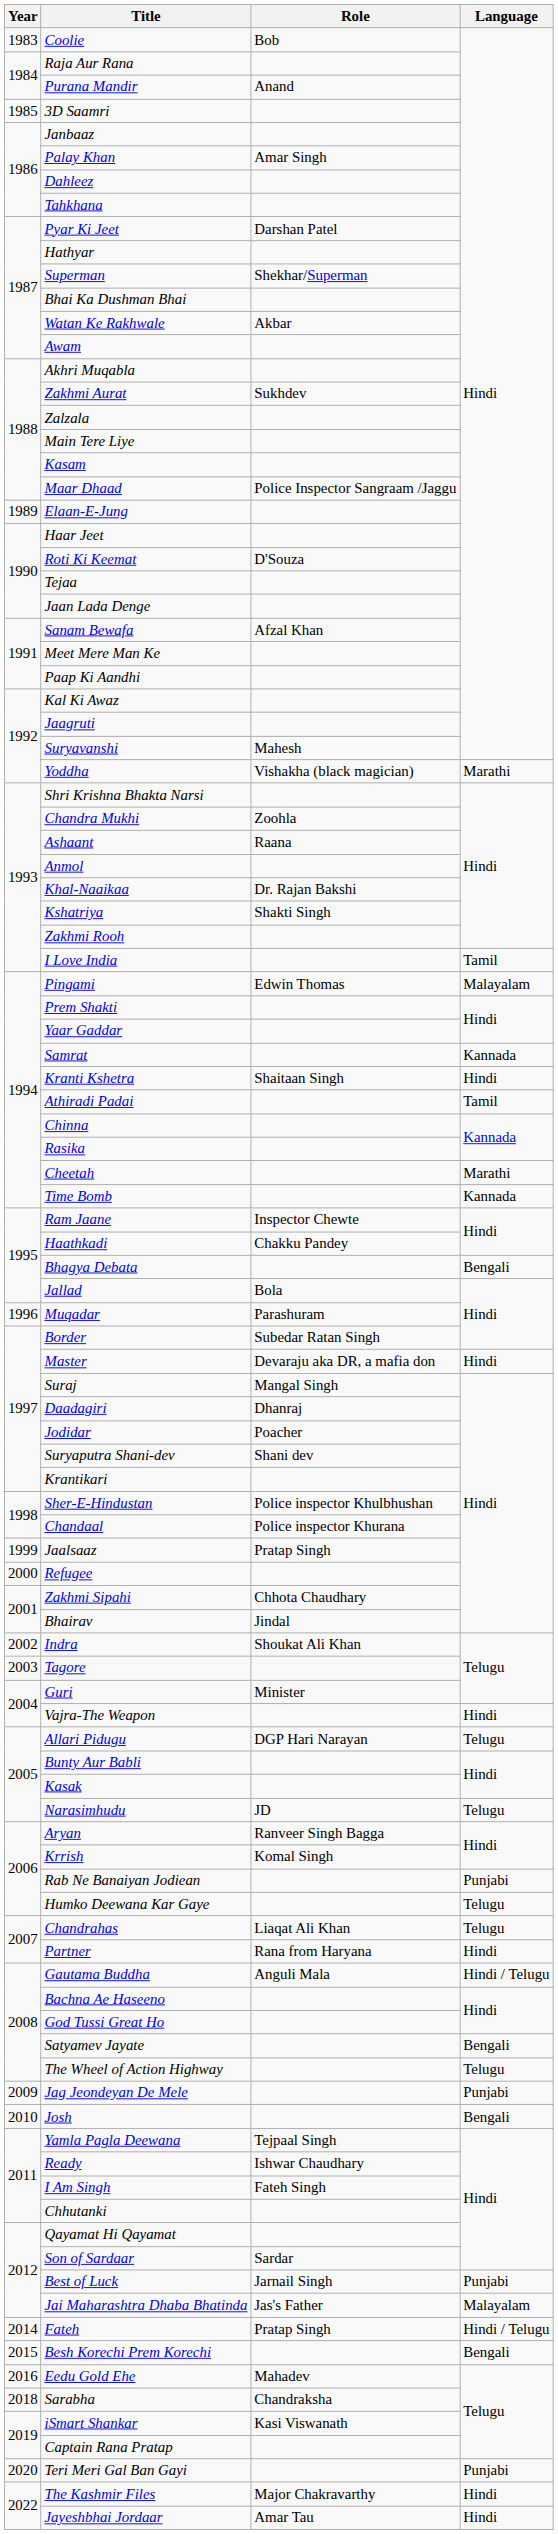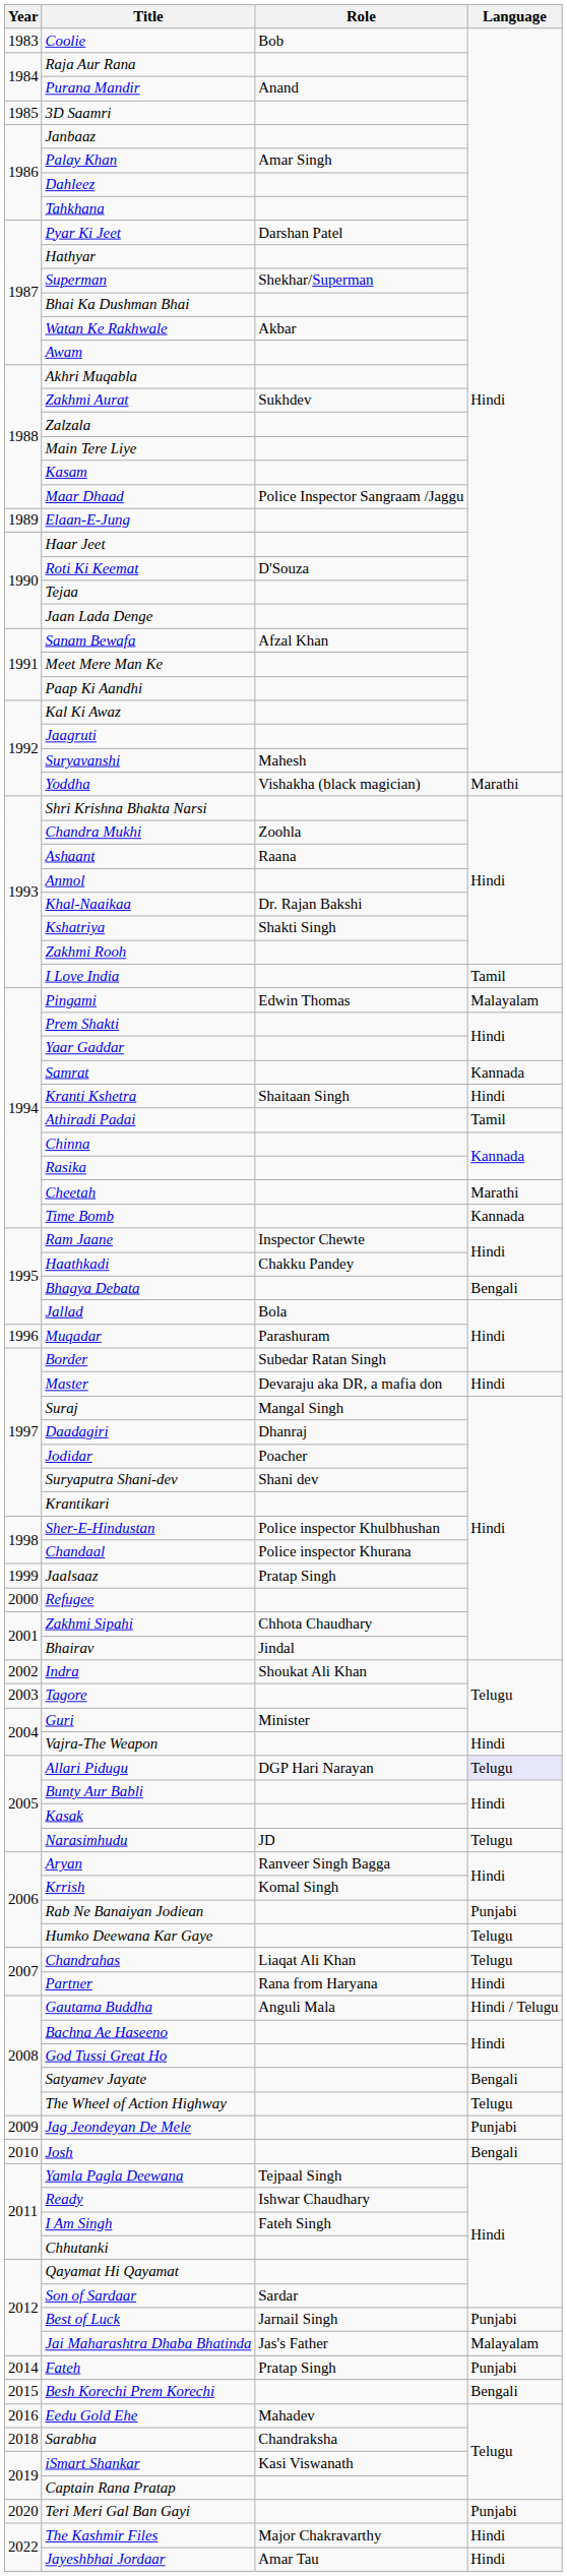 <table class="wikitable sortable">
 <tr>
 <th>Year</th>
 <th>Title</th>
 <th>Role</th>
 <th>Language</th>
 </tr>
 <tr>
 <td>1983</td>
 <td><em><a href='#'>Coolie</a></em></td>
 <td>Bob</td>
 <td rowspan="31">Hindi</td>
 </tr>
 <tr>
 <td rowspan="2">1984</td>
 <td><em>Raja Aur Rana</em></td>
 <td></td>
 </tr>
 <tr>
 <td><em><a href='#'>Purana Mandir</a></em></td>
 <td>Anand</td>
 </tr>
 <tr>
 <td>1985</td>
 <td><em>3D Saamri</em></td>
 <td></td>
 </tr>
 <tr>
 <td rowspan="4">1986</td>
 <td><em>Janbaaz</em></td>
 <td></td>
 </tr>
 <tr>
 <td><em><a href='#'>Palay Khan</a></em></td>
 <td>Amar Singh</td>
 </tr>
 <tr>
 <td><em><a href='#'>Dahleez</a></em></td>
 <td></td>
 </tr>
 <tr>
 <td><em><a href='#'>Tahkhana</a></em></td>
 <td></td>
 </tr>
 <tr>
 <td rowspan="6">1987</td>
 <td><em><a href='#'>Pyar Ki Jeet</a></em></td>
 <td>Darshan Patel</td>
 </tr>
 <tr>
 <td><em>Hathyar</em></td>
 <td></td>
 </tr>
 <tr>
 <td><em><a href='#'>Superman</a></em></td>
 <td>Shekhar/<a href='#'>Superman</a></td>
 </tr>
 <tr>
 <td><em>Bhai Ka Dushman Bhai</em></td>
 <td></td>
 </tr>
 <tr>
 <td><em><a href='#'>Watan Ke Rakhwale</a></em></td>
 <td>Akbar</td>
 </tr>
 <tr>
 <td><em><a href='#'>Awam</a></em></td>
 <td></td>
 </tr>
 <tr>
 <td rowspan="6">1988</td>
 <td><em>Akhri Muqabla</em></td>
 <td></td>
 </tr>
 <tr>
 <td><em><a href='#'>Zakhmi Aurat</a></em></td>
 <td>Sukhdev</td>
 </tr>
 <tr>
 <td><em>Zalzala</em></td>
 <td></td>
 </tr>
 <tr>
 <td><em>Main Tere Liye</em></td>
 <td></td>
 </tr>
 <tr>
 <td><em><a href='#'>Kasam</a></em></td>
 <td></td>
 </tr>
 <tr>
 <td><em><a href='#'>Maar Dhaad</a></em></td>
 <td>Police Inspector Sangraam /Jaggu</td>
 </tr>
 <tr>
 <td>1989</td>
 <td><em><a href='#'>Elaan-E-Jung</a></em></td>
 <td></td>
 </tr>
 <tr>
 <td rowspan="4">1990</td>
 <td><em>Haar Jeet</em></td>
 <td></td>
 </tr>
 <tr>
 <td><em><a href='#'>Roti Ki Keemat</a></em></td>
 <td>D'Souza</td>
 </tr>
 <tr>
 <td><em>Tejaa</em></td>
 <td></td>
 </tr>
 <tr>
 <td><em>Jaan Lada Denge</em></td>
 <td></td>
 </tr>
 <tr>
 <td rowspan="3">1991</td>
 <td><em><a href='#'>Sanam Bewafa</a></em></td>
 <td>Afzal Khan</td>
 </tr>
 <tr>
 <td><em>Meet Mere Man Ke</em></td>
 <td></td>
 </tr>
 <tr>
 <td><em>Paap Ki Aandhi</em></td>
 <td></td>
 </tr>
 <tr>
 <td rowspan="4">1992</td>
 <td><em>Kal Ki Awaz</em></td>
 <td></td>
 </tr>
 <tr>
 <td><em><a href='#'>Jaagruti</a></em></td>
 <td></td>
 </tr>
 <tr>
 <td><em><a href='#'>Suryavanshi</a></em></td>
 <td>Mahesh</td>
 </tr>
 <tr>
 <td><em><a href='#'>Yoddha</a></em></td>
 <td>Vishakha (black magician)</td>
 <td>Marathi</td>
 </tr>
 <tr>
 <td rowspan="8">1993</td>
 <td><em>Shri Krishna Bhakta Narsi</em></td>
 <td></td>
 <td rowspan="7">Hindi</td>
 </tr>
 <tr>
 <td><em><a href='#'>Chandra Mukhi</a></em></td>
 <td>Zoohla</td>
 </tr>
 <tr>
 <td><em><a href='#'>Ashaant</a></em></td>
 <td>Raana</td>
 </tr>
 <tr>
 <td><em><a href='#'>Anmol</a></em></td>
 <td></td>
 </tr>
 <tr>
 <td><em><a href='#'>Khal-Naaikaa</a></em></td>
 <td>Dr. Rajan Bakshi</td>
 </tr>
 <tr>
 <td><em><a href='#'>Kshatriya</a></em></td>
 <td>Shakti Singh</td>
 </tr>
 <tr>
 <td><em><a href='#'>Zakhmi Rooh</a></em></td>
 <td></td>
 </tr>
 <tr>
 <td><em><a href='#'>I Love India</a></em></td>
 <td></td>
 <td>Tamil</td>
 </tr>
 <tr>
 <td rowspan="10">1994</td>
 <td><em><a href='#'>Pingami</a></em></td>
 <td>Edwin Thomas</td>
 <td>Malayalam</td>
 </tr>
 <tr>
 <td><em><a href='#'>Prem Shakti</a></em></td>
 <td></td>
 <td rowspan="2">Hindi</td>
 </tr>
 <tr>
 <td><em><a href='#'>Yaar Gaddar</a></em></td>
 <td></td>
 </tr>
 <tr>
 <td><em><a href='#'>Samrat</a></em></td>
 <td></td>
 <td>Kannada</td>
 </tr>
 <tr>
 <td><em><a href='#'>Kranti Kshetra</a></em></td>
 <td>Shaitaan Singh</td>
 <td>Hindi</td>
 </tr>
 <tr>
 <td><em><a href='#'>Athiradi Padai</a></em></td>
 <td></td>
 <td>Tamil</td>
 </tr>
 <tr>
 <td><em><a href='#'>Chinna</a></em></td>
 <td></td>
 <td rowspan="2"><a href='#'>Kannada</a></td>
 </tr>
 <tr>
 <td><em><a href='#'>Rasika</a></em></td>
 <td></td>
 </tr>
 <tr>
 <td><em><a href='#'>Cheetah</a></em></td>
 <td></td>
 <td>Marathi</td>
 </tr>
 <tr>
 <td><em><a href='#'>Time Bomb</a></em></td>
 <td></td>
 <td>Kannada</td>
 </tr>
 <tr>
 <td rowspan="4">1995</td>
 <td><em><a href='#'>Ram Jaane</a></em></td>
 <td>Inspector Chewte</td>
 <td rowspan="2">Hindi</td>
 </tr>
 <tr>
 <td><em><a href='#'>Haathkadi</a></em></td>
 <td>Chakku Pandey</td>
 </tr>
 <tr>
 <td><em><a href='#'>Bhagya Debata</a></em></td>
 <td></td>
 <td>Bengali</td>
 </tr>
 <tr>
 <td><em><a href='#'>Jallad</a></em></td>
 <td>Bola</td>
 <td rowspan="3">Hindi</td>
 </tr>
 <tr>
 <td>1996</td>
 <td><em><a href='#'>Muqadar</a></em></td>
 <td>Parashuram</td>
 </tr>
 <tr>
 <td rowspan="7">1997</td>
 <td><em><a href='#'>Border</a></em></td>
 <td>Subedar Ratan Singh</td>
 </tr>
 <tr>
 <td><em><a href='#'>Master</a></em></td>
 <td>Devaraju aka DR, a mafia don</td>
 <td>Hindi</td>
 </tr>
 <tr>
 <td><em>Suraj</em></td>
 <td>Mangal Singh</td>
 <td rowspan="11">Hindi</td>
 </tr>
 <tr>
 <td><em><a href='#'>Daadagiri</a></em></td>
 <td>Dhanraj</td>
 </tr>
 <tr>
 <td><em><a href='#'>Jodidar</a></em></td>
 <td>Poacher</td>
 </tr>
 <tr>
 <td><em>Suryaputra Shani-dev</em></td>
 <td>Shani dev</td>
 </tr>
 <tr>
 <td><em>Krantikari</em></td>
 <td></td>
 </tr>
 <tr>
 <td rowspan="2">1998</td>
 <td><em><a href='#'>Sher-E-Hindustan</a></em></td>
 <td>Police inspector Khulbhushan</td>
 </tr>
 <tr>
 <td><em><a href='#'>Chandaal</a></em></td>
 <td>Police inspector Khurana</td>
 </tr>
 <tr>
 <td>1999</td>
 <td><em>Jaalsaaz</em></td>
 <td>Pratap Singh</td>
 </tr>
 <tr>
 <td>2000</td>
 <td><em><a href='#'>Refugee</a></em></td>
 <td></td>
 </tr>
 <tr>
 <td rowspan="2">2001</td>
 <td><em><a href='#'>Zakhmi Sipahi</a></em></td>
 <td>Chhota Chaudhary</td>
 </tr>
 <tr>
 <td><em>Bhairav</em></td>
 <td>Jindal</td>
 </tr>
 <tr>
 <td>2002</td>
 <td><em><a href='#'>Indra</a></em></td>
 <td>Shoukat Ali Khan</td>
 <td rowspan="3">Telugu</td>
 </tr>
 <tr>
 <td>2003</td>
 <td><em><a href='#'>Tagore</a></em></td>
 <td></td>
 </tr>
 <tr>
 <td rowspan="2">2004</td>
 <td><em><a href='#'>Guri</a></em></td>
 <td>Minister</td>
 </tr>
 <tr>
 <td><em>Vajra-The Weapon</em></td>
 <td></td>
 <td>Hindi</td>
 </tr>
 <tr>
 <td rowspan="4">2005</td>
 <td><em><a href='#'>Allari Pidugu</a></em></td>
 <td>DGP Hari Narayan</td>
-<td>Telugu</td>
+<td style="background: lavender;">Telugu</td>
 </tr>
 <tr>
 <td><em><a href='#'>Bunty Aur Babli</a></em></td>
 <td></td>
 <td rowspan="2">Hindi</td>
 </tr>
 <tr>
 <td><em><a href='#'>Kasak</a></em></td>
 <td></td>
 </tr>
 <tr>
 <td><em><a href='#'>Narasimhudu</a></em></td>
 <td>JD</td>
 <td>Telugu</td>
 </tr>
 <tr>
 <td rowspan="4">2006</td>
 <td><em><a href='#'>Aryan</a></em></td>
 <td>Ranveer Singh Bagga</td>
 <td rowspan="2">Hindi</td>
 </tr>
 <tr>
 <td><em><a href='#'>Krrish</a></em></td>
 <td>Komal Singh</td>
 </tr>
 <tr>
 <td><em>Rab Ne Banaiyan Jodiean</em></td>
 <td></td>
 <td>Punjabi</td>
 </tr>
 <tr>
 <td><em>Humko Deewana Kar Gaye</em></td>
 <td></td>
 <td>Telugu</td>
 </tr>
 <tr>
 <td rowspan="2">2007</td>
 <td><em><a href='#'>Chandrahas</a></em></td>
 <td>Liaqat Ali Khan</td>
 <td>Telugu</td>
 </tr>
 <tr>
 <td><em><a href='#'>Partner</a></em></td>
 <td>Rana from Haryana</td>
 <td>Hindi</td>
 </tr>
 <tr>
 <td rowspan="5">2008</td>
 <td><em><a href='#'>Gautama Buddha</a></em></td>
 <td>Anguli Mala</td>
 <td>Hindi / Telugu</td>
 </tr>
 <tr>
 <td><em><a href='#'>Bachna Ae Haseeno</a></em></td>
 <td></td>
 <td rowspan="2">Hindi</td>
 </tr>
 <tr>
 <td><em><a href='#'>God Tussi Great Ho</a></em></td>
 <td></td>
 </tr>
 <tr>
 <td><em>Satyamev Jayate</em></td>
 <td></td>
 <td>Bengali</td>
 </tr>
 <tr>
 <td><em>The Wheel of Action Highway</em></td>
 <td></td>
 <td>Telugu</td>
 </tr>
 <tr>
 <td>2009</td>
 <td><em><a href='#'>Jag Jeondeyan De Mele</a></em></td>
 <td></td>
 <td>Punjabi</td>
 </tr>
 <tr>
 <td>2010</td>
 <td><em><a href='#'>Josh</a></em></td>
 <td></td>
 <td>Bengali</td>
 </tr>
 <tr>
 <td rowspan="4">2011</td>
 <td><em><a href='#'>Yamla Pagla Deewana</a></em></td>
 <td>Tejpaal Singh</td>
 <td rowspan="6">Hindi</td>
 </tr>
 <tr>
 <td><em><a href='#'>Ready</a></em></td>
 <td>Ishwar Chaudhary</td>
 </tr>
 <tr>
 <td><em><a href='#'>I Am Singh</a></em></td>
 <td>Fateh Singh</td>
 </tr>
 <tr>
 <td><em>Chhutanki</em></td>
 <td></td>
 </tr>
 <tr>
 <td rowspan="4">2012</td>
 <td><em>Qayamat Hi Qayamat</em></td>
 <td></td>
 </tr>
 <tr>
 <td><em><a href='#'>Son of Sardaar</a></em></td>
 <td>Sardar</td>
 </tr>
 <tr>
 <td><em><a href='#'>Best of Luck</a></em></td>
 <td>Jarnail Singh</td>
 <td>Punjabi</td>
 </tr>
 <tr>
 <td><em><a href='#'>Jai Maharashtra Dhaba Bhatinda</a></em></td>
 <td>Jas's Father</td>
 <td>Malayalam</td>
 </tr>
 <tr>
 <td>2014</td>
 <td><em><a href='#'>Fateh</a></em></td>
 <td>Pratap Singh</td>
-<td>Hindi / Telugu</td>
+<td>Punjabi</td>
 </tr>
 <tr>
 <td>2015</td>
 <td><em><a href='#'>Besh Korechi Prem Korechi</a></em></td>
 <td></td>
 <td>Bengali</td>
 </tr>
 <tr>
 <td>2016</td>
 <td><em><a href='#'>Eedu Gold Ehe</a></em></td>
 <td>Mahadev</td>
 <td rowspan="4">Telugu</td>
 </tr>
 <tr>
 <td>2018</td>
 <td><em>Sarabha</em></td>
 <td>Chandraksha</td>
 </tr>
 <tr>
 <td rowspan="2">2019</td>
 <td><em><a href='#'>iSmart Shankar</a></em></td>
 <td>Kasi Viswanath</td>
 </tr>
 <tr>
 <td><em>Captain Rana Pratap</em></td>
 <td></td>
 </tr>
 <tr>
 <td>2020</td>
 <td><em>Teri Meri Gal Ban Gayi</em></td>
 <td></td>
 <td>Punjabi</td>
 </tr>
 <tr>
 <td rowspan="2">2022</td>
 <td><em><a href='#'>The Kashmir Files</a></em></td>
 <td>Major Chakravarthy</td>
 <td>Hindi</td>
 </tr>
 <tr>
 <td><em><a href='#'>Jayeshbhai Jordaar</a></em></td>
 <td>Amar Tau</td>
 <td>Hindi</td>
 </tr>
 </table>
